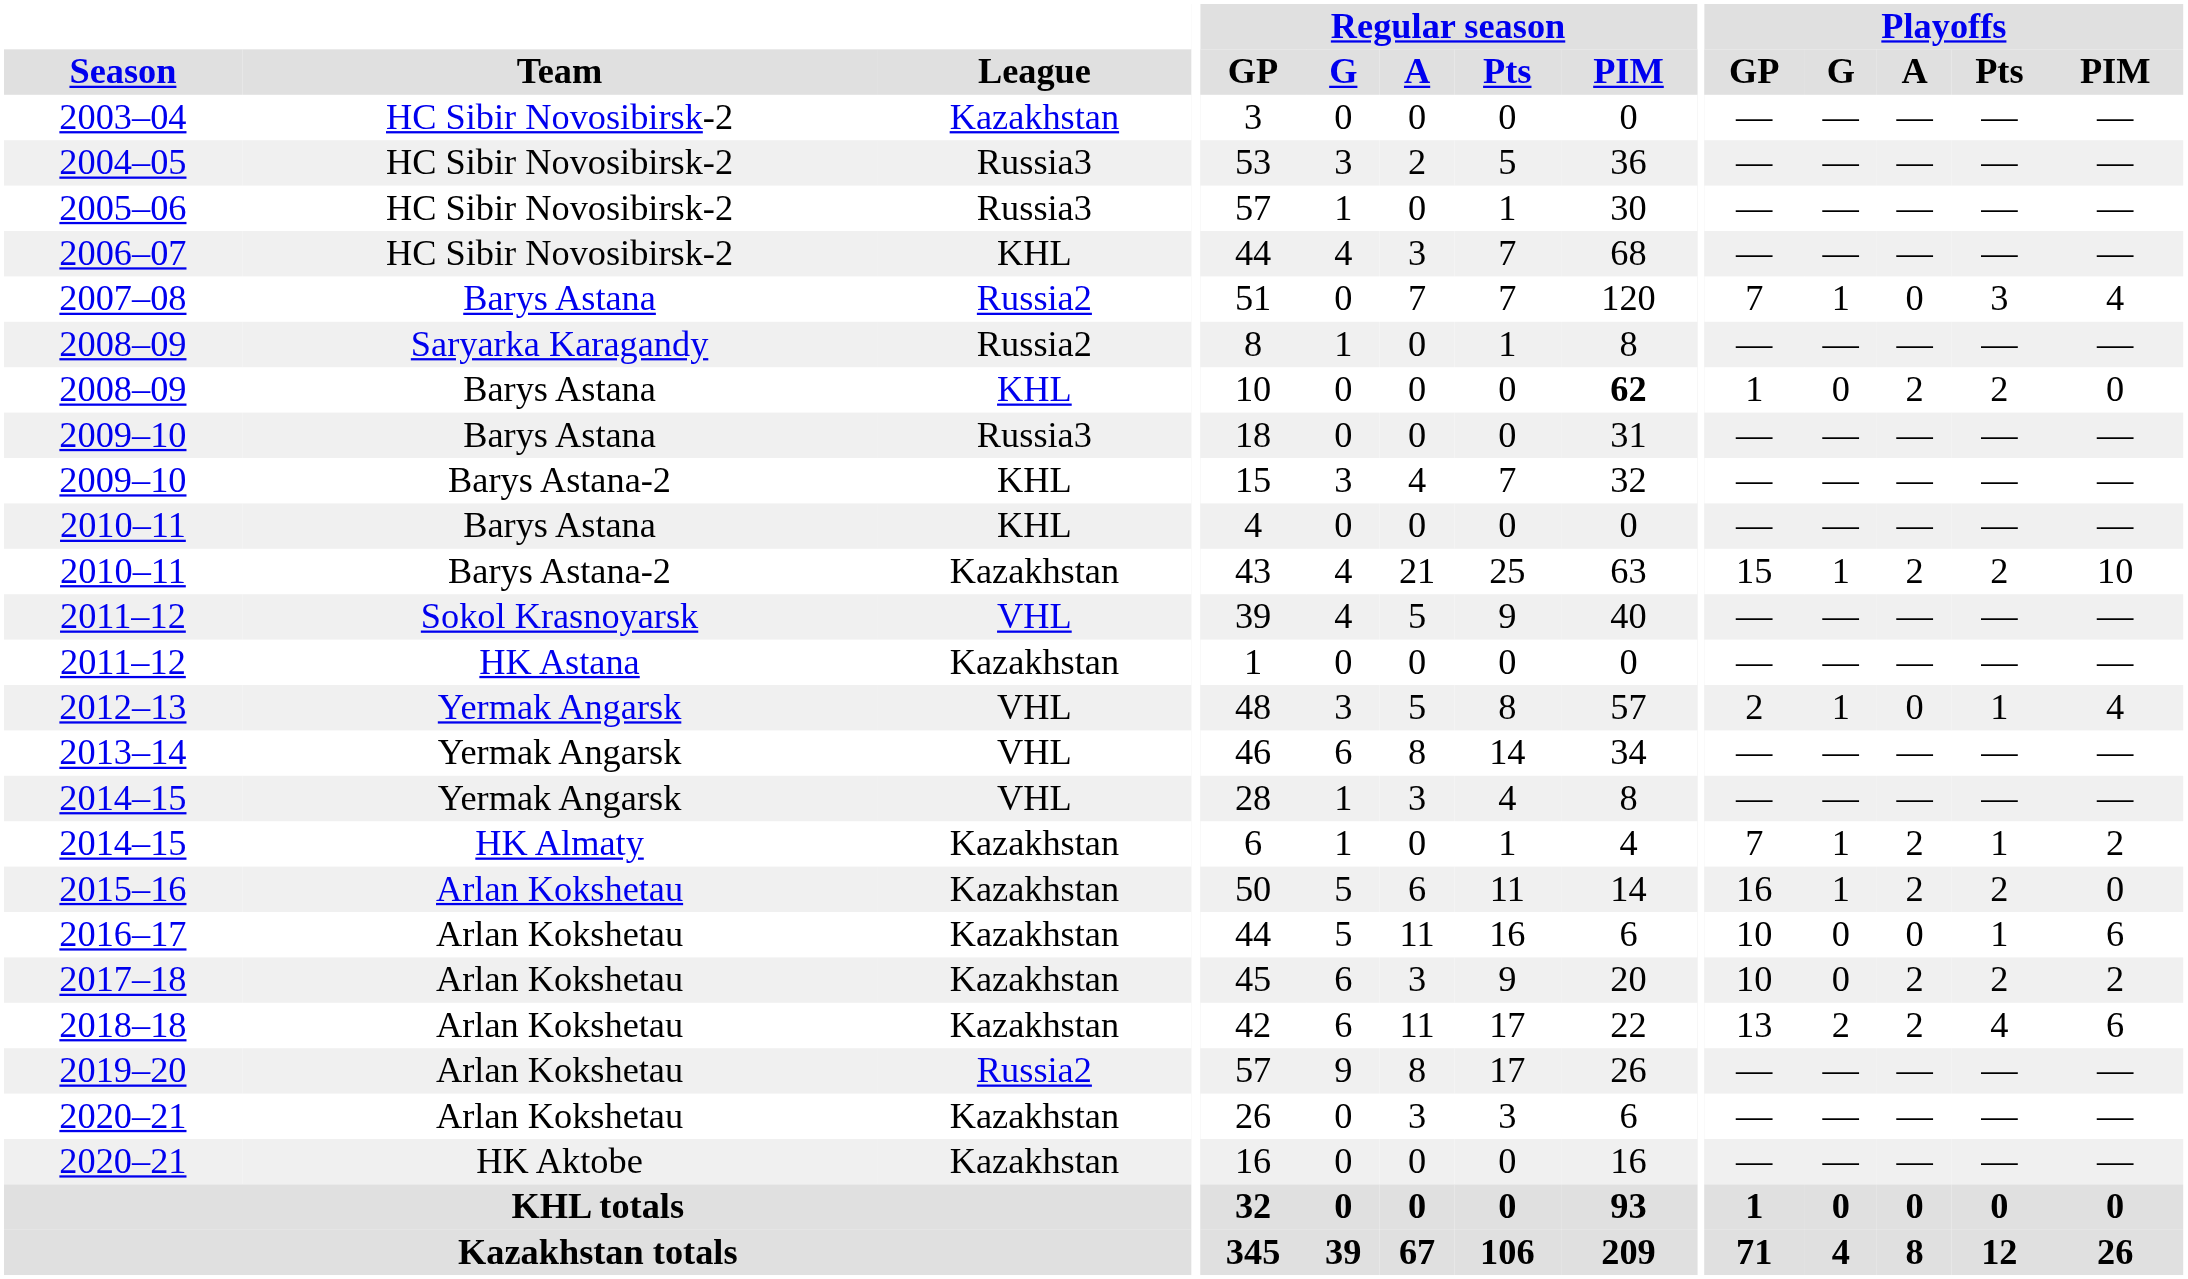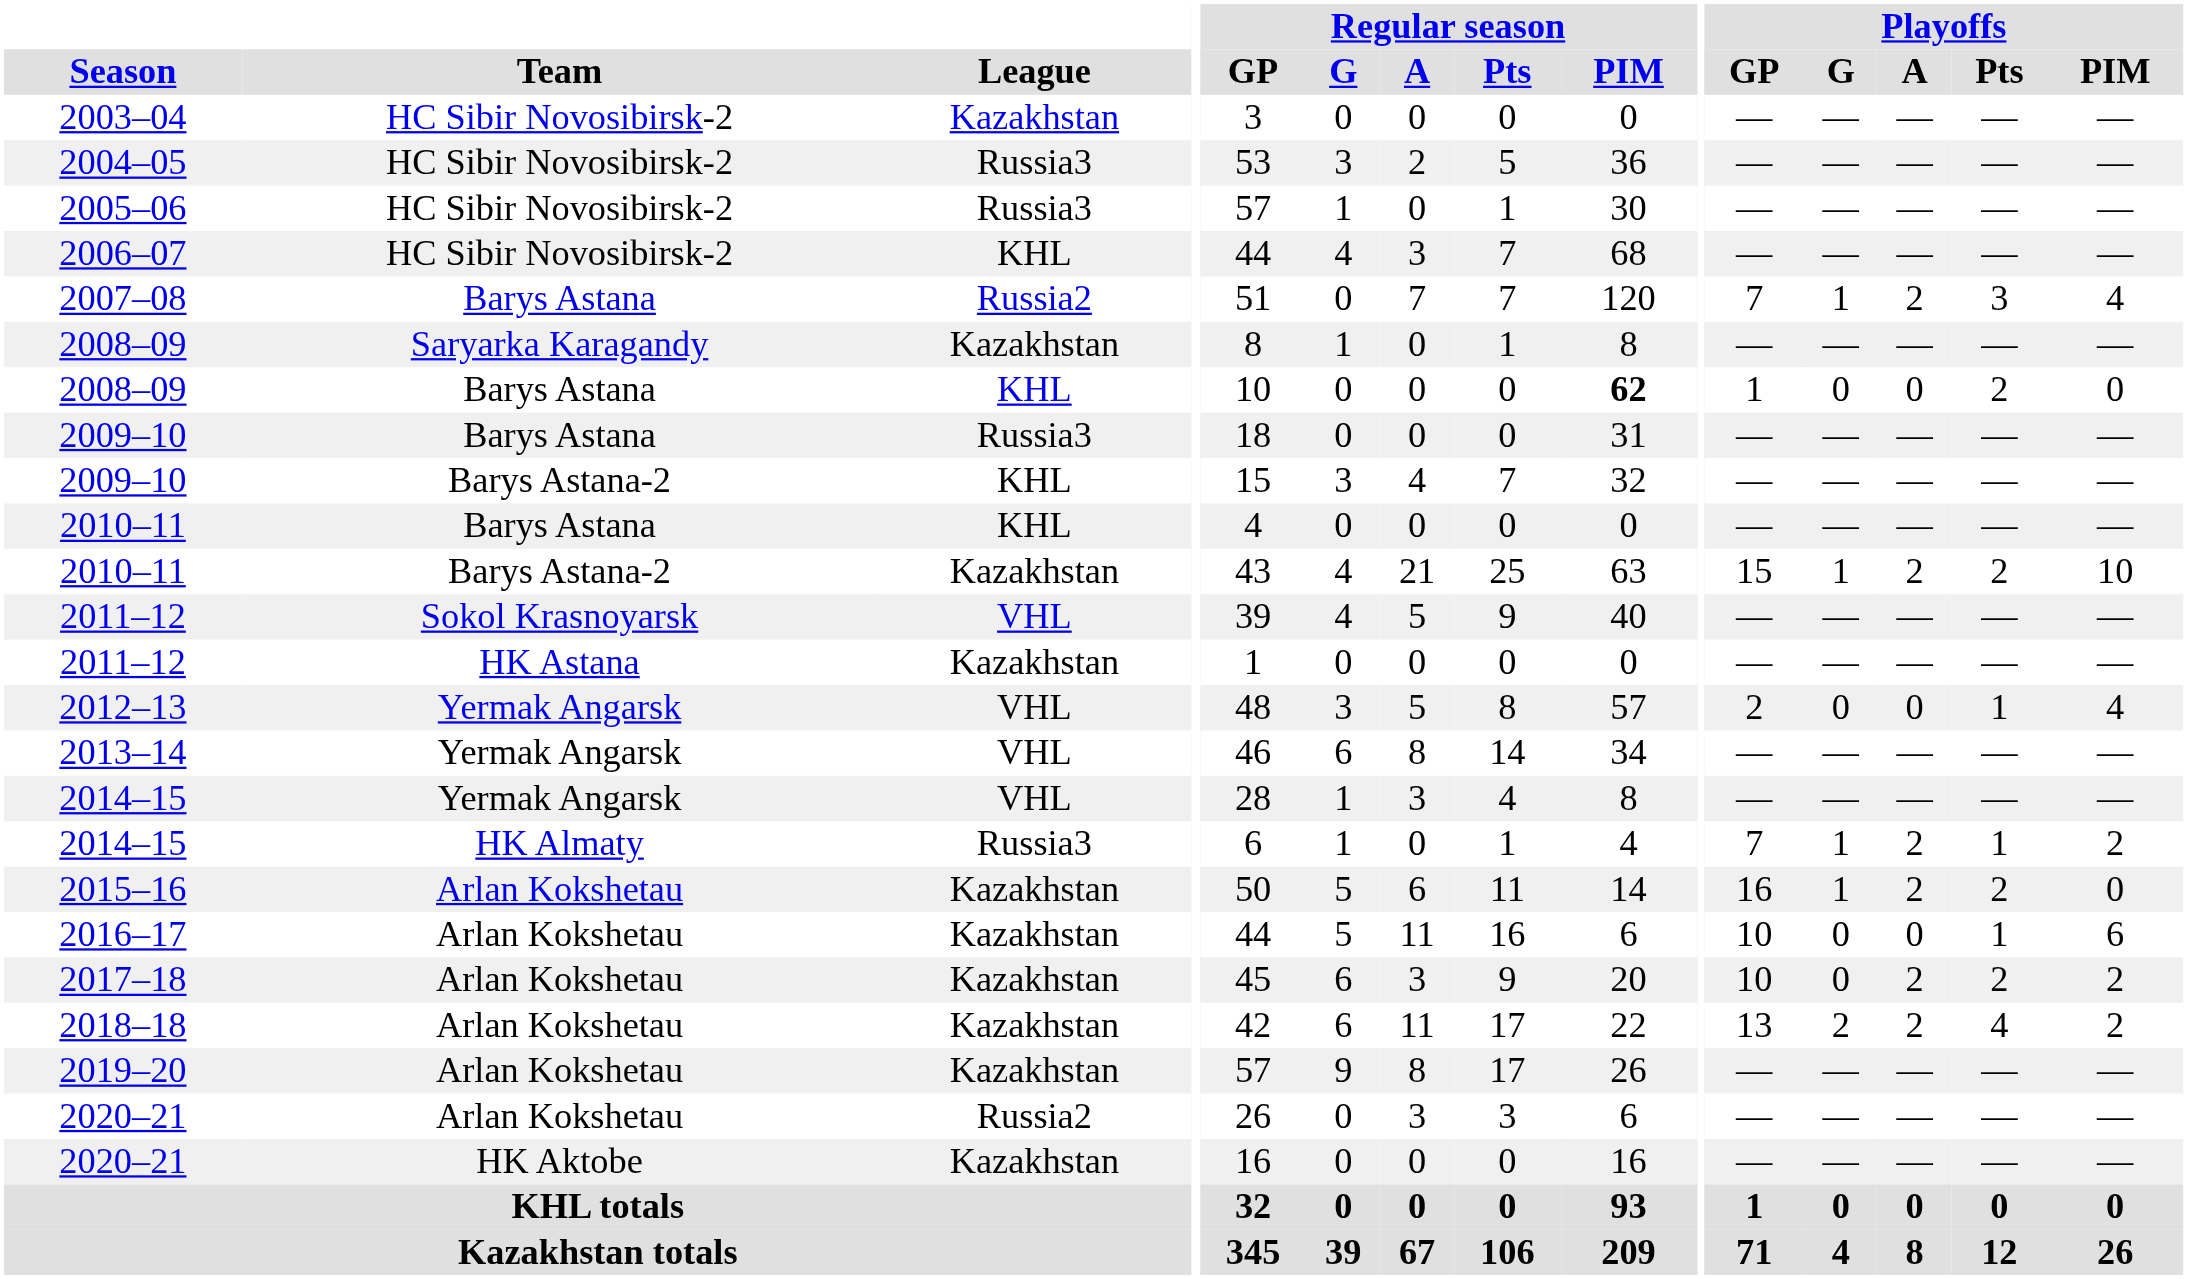 <table border="0" cellpadding="1" cellspacing="0" style="text-align:center; width:60em">
 <tr bgcolor="#e0e0e0">
 <th colspan="3" bgcolor="#ffffff"></th>
 <th rowspan="99" bgcolor="#ffffff"></th>
 <th colspan="5"><a href='#'>Regular season</a></th>
 <th rowspan="99" bgcolor="#ffffff"></th>
 <th colspan="5"><a href='#'>Playoffs</a></th>
 </tr>
 <tr bgcolor="#e0e0e0">
 <th><a href='#'>Season</a></th>
 <th>Team</th>
 <th>League</th>
 <th>GP</th>
 <th><a href='#'>G</a></th>
 <th><a href='#'>A</a></th>
 <th><a href='#'>Pts</a></th>
 <th><a href='#'>PIM</a></th>
 <th>GP</th>
 <th>G</th>
 <th>A</th>
 <th>Pts</th>
 <th>PIM</th>
 </tr>
 <tr>
 <td><a href='#'>2003–04</a></td>
 <td><a href='#'>HC Sibir Novosibirsk</a>-2</td>
 <td><a href='#'>Kazakhstan</a></td>
 <td>3</td>
 <td>0</td>
 <td>0</td>
 <td>0</td>
 <td>0</td>
 <td>—</td>
 <td>—</td>
 <td>—</td>
 <td>—</td>
 <td>—</td>
 </tr>
 <tr bgcolor="#f0f0f0">
 <td><a href='#'>2004–05</a></td>
 <td>HC Sibir Novosibirsk-2</td>
 <td>Russia3</td>
 <td>53</td>
 <td>3</td>
 <td>2</td>
 <td>5</td>
 <td>36</td>
 <td>—</td>
 <td>—</td>
 <td>—</td>
 <td>—</td>
 <td>—</td>
 </tr>
 <tr>
 <td><a href='#'>2005–06</a></td>
 <td>HC Sibir Novosibirsk-2</td>
 <td>Russia3</td>
 <td>57</td>
 <td>1</td>
 <td>0</td>
 <td>1</td>
 <td>30</td>
 <td>—</td>
 <td>—</td>
 <td>—</td>
 <td>—</td>
 <td>—</td>
 </tr>
 <tr bgcolor="#f0f0f0">
 <td><a href='#'>2006–07</a></td>
 <td>HC Sibir Novosibirsk-2</td>
 <td>KHL</td>
 <td>44</td>
 <td>4</td>
 <td>3</td>
 <td>7</td>
 <td>68</td>
 <td>—</td>
 <td>—</td>
 <td>—</td>
 <td>—</td>
 <td>—</td>
 </tr>
 <tr>
 <td><a href='#'>2007–08</a></td>
 <td><a href='#'>Barys Astana</a></td>
 <td><a href='#'>Russia2</a></td>
 <td>51</td>
 <td>0</td>
 <td>7</td>
 <td>7</td>
 <td>120</td>
 <td>7</td>
 <td>1</td>
-<td>0</td>
+<td>2</td>
 <td>3</td>
 <td>4</td>
 </tr>
 <tr bgcolor="#f0f0f0">
 <td><a href='#'>2008–09</a></td>
 <td><a href='#'>Saryarka Karagandy</a></td>
-<td>Russia2</td>
+<td>Kazakhstan</td>
 <td>8</td>
 <td>1</td>
 <td>0</td>
 <td>1</td>
 <td>8</td>
 <td>—</td>
 <td>—</td>
 <td>—</td>
 <td>—</td>
 <td>—</td>
 </tr>
 <tr>
 <td><a href='#'>2008–09</a></td>
 <td>Barys Astana</td>
 <td><a href='#'>KHL</a></td>
 <td>10</td>
 <td>0</td>
 <td>0</td>
 <td>0</td>
 <td><strong>62</strong></td>
 <td>1</td>
 <td>0</td>
-<td>2</td>
+<td>0</td>
 <td>2</td>
 <td>0</td>
 </tr>
 <tr bgcolor="#f0f0f0">
 <td><a href='#'>2009–10</a></td>
 <td>Barys Astana</td>
 <td>Russia3</td>
 <td>18</td>
 <td>0</td>
 <td>0</td>
 <td>0</td>
 <td>31</td>
 <td>—</td>
 <td>—</td>
 <td>—</td>
 <td>—</td>
 <td>—</td>
 </tr>
 <tr>
 <td><a href='#'>2009–10</a></td>
 <td>Barys Astana-2</td>
 <td>KHL</td>
 <td>15</td>
 <td>3</td>
 <td>4</td>
 <td>7</td>
 <td>32</td>
 <td>—</td>
 <td>—</td>
 <td>—</td>
 <td>—</td>
 <td>—</td>
 </tr>
 <tr bgcolor="#f0f0f0">
 <td><a href='#'>2010–11</a></td>
 <td>Barys Astana</td>
 <td>KHL</td>
 <td>4</td>
 <td>0</td>
 <td>0</td>
 <td>0</td>
 <td>0</td>
 <td>—</td>
 <td>—</td>
 <td>—</td>
 <td>—</td>
 <td>—</td>
 </tr>
 <tr>
 <td><a href='#'>2010–11</a></td>
 <td>Barys Astana-2</td>
 <td>Kazakhstan</td>
 <td>43</td>
 <td>4</td>
 <td>21</td>
 <td>25</td>
 <td>63</td>
 <td>15</td>
 <td>1</td>
 <td>2</td>
 <td>2</td>
 <td>10</td>
 </tr>
 <tr bgcolor="#f0f0f0">
 <td><a href='#'>2011–12</a></td>
 <td><a href='#'>Sokol Krasnoyarsk</a></td>
 <td><a href='#'>VHL</a></td>
 <td>39</td>
 <td>4</td>
 <td>5</td>
 <td>9</td>
 <td>40</td>
 <td>—</td>
 <td>—</td>
 <td>—</td>
 <td>—</td>
 <td>—</td>
 </tr>
 <tr>
 <td><a href='#'>2011–12</a></td>
 <td><a href='#'>HK Astana</a></td>
 <td>Kazakhstan</td>
 <td>1</td>
 <td>0</td>
 <td>0</td>
 <td>0</td>
 <td>0</td>
 <td>—</td>
 <td>—</td>
 <td>—</td>
 <td>—</td>
 <td>—</td>
 </tr>
 <tr bgcolor="#f0f0f0">
 <td><a href='#'>2012–13</a></td>
 <td><a href='#'>Yermak Angarsk</a></td>
 <td>VHL</td>
 <td>48</td>
 <td>3</td>
 <td>5</td>
 <td>8</td>
 <td>57</td>
 <td>2</td>
-<td>1</td>
+<td>0</td>
 <td>0</td>
 <td>1</td>
 <td>4</td>
 </tr>
 <tr>
 <td><a href='#'>2013–14</a></td>
 <td>Yermak Angarsk</td>
 <td>VHL</td>
 <td>46</td>
 <td>6</td>
 <td>8</td>
 <td>14</td>
 <td>34</td>
 <td>—</td>
 <td>—</td>
 <td>—</td>
 <td>—</td>
 <td>—</td>
 </tr>
 <tr bgcolor="#f0f0f0">
 <td><a href='#'>2014–15</a></td>
 <td>Yermak Angarsk</td>
 <td>VHL</td>
 <td>28</td>
 <td>1</td>
 <td>3</td>
 <td>4</td>
 <td>8</td>
 <td>—</td>
 <td>—</td>
 <td>—</td>
 <td>—</td>
 <td>—</td>
 </tr>
 <tr>
 <td><a href='#'>2014–15</a></td>
 <td><a href='#'>HK Almaty</a></td>
-<td>Kazakhstan</td>
+<td>Russia3</td>
 <td>6</td>
 <td>1</td>
 <td>0</td>
 <td>1</td>
 <td>4</td>
 <td>7</td>
 <td>1</td>
 <td>2</td>
 <td>1</td>
 <td>2</td>
 </tr>
 <tr bgcolor="#f0f0f0">
 <td><a href='#'>2015–16</a></td>
 <td><a href='#'>Arlan Kokshetau</a></td>
 <td>Kazakhstan</td>
 <td>50</td>
 <td>5</td>
 <td>6</td>
 <td>11</td>
 <td>14</td>
 <td>16</td>
 <td>1</td>
 <td>2</td>
 <td>2</td>
 <td>0</td>
 </tr>
 <tr>
 <td><a href='#'>2016–17</a></td>
 <td>Arlan Kokshetau</td>
 <td>Kazakhstan</td>
 <td>44</td>
 <td>5</td>
 <td>11</td>
 <td>16</td>
 <td>6</td>
 <td>10</td>
 <td>0</td>
 <td>0</td>
 <td>1</td>
 <td>6</td>
 </tr>
 <tr bgcolor="#f0f0f0">
 <td><a href='#'>2017–18</a></td>
 <td>Arlan Kokshetau</td>
 <td>Kazakhstan</td>
 <td>45</td>
 <td>6</td>
 <td>3</td>
 <td>9</td>
 <td>20</td>
 <td>10</td>
 <td>0</td>
 <td>2</td>
 <td>2</td>
 <td>2</td>
 </tr>
 <tr>
 <td><a href='#'>2018–18</a></td>
 <td>Arlan Kokshetau</td>
 <td>Kazakhstan</td>
 <td>42</td>
 <td>6</td>
 <td>11</td>
 <td>17</td>
 <td>22</td>
 <td>13</td>
 <td>2</td>
 <td>2</td>
 <td>4</td>
-<td>6</td>
+<td>2</td>
 </tr>
 <tr bgcolor="#f0f0f0">
 <td><a href='#'>2019–20</a></td>
 <td>Arlan Kokshetau</td>
-<td><a href='#'>Russia2</a></td>
+<td>Kazakhstan</td>
 <td>57</td>
 <td>9</td>
 <td>8</td>
 <td>17</td>
 <td>26</td>
 <td>—</td>
 <td>—</td>
 <td>—</td>
 <td>—</td>
 <td>—</td>
 </tr>
 <tr>
 <td><a href='#'>2020–21</a></td>
 <td>Arlan Kokshetau</td>
-<td>Kazakhstan</td>
+<td>Russia2</td>
 <td>26</td>
 <td>0</td>
 <td>3</td>
 <td>3</td>
 <td>6</td>
 <td>—</td>
 <td>—</td>
 <td>—</td>
 <td>—</td>
 <td>—</td>
 </tr>
 <tr bgcolor="#f0f0f0">
 <td><a href='#'>2020–21</a></td>
 <td>HK Aktobe</td>
 <td>Kazakhstan</td>
 <td>16</td>
 <td>0</td>
 <td>0</td>
 <td>0</td>
 <td>16</td>
 <td>—</td>
 <td>—</td>
 <td>—</td>
 <td>—</td>
 <td>—</td>
 </tr>
 <tr>
 </tr>
 <tr ALIGN="center" bgcolor="#e0e0e0">
 <th colspan="3">KHL totals</th>
 <th ALIGN="center">32</th>
 <th ALIGN="center">0</th>
 <th ALIGN="center">0</th>
 <th ALIGN="center">0</th>
 <th ALIGN="center">93</th>
 <th ALIGN="center">1</th>
 <th ALIGN="center">0</th>
 <th ALIGN="center">0</th>
 <th ALIGN="center">0</th>
 <th ALIGN="center">0</th>
 </tr>
 <tr>
 </tr>
 <tr ALIGN="center" bgcolor="#e0e0e0">
 <th colspan="3">Kazakhstan totals</th>
 <th ALIGN="center">345</th>
 <th ALIGN="center">39</th>
 <th ALIGN="center">67</th>
 <th ALIGN="center">106</th>
 <th ALIGN="center">209</th>
 <th ALIGN="center">71</th>
 <th ALIGN="center">4</th>
 <th ALIGN="center">8</th>
 <th ALIGN="center">12</th>
 <th ALIGN="center">26</th>
 </tr>
 </table>
